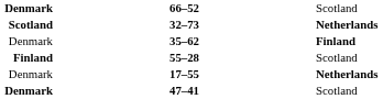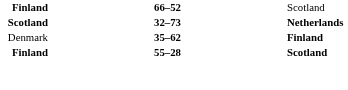 <table width=75% cellspacing=1>
 <tr>
 <th width=25%></th>
 <th width=25%></th>
 <th width=25%></th>
 </tr>
 <tr style=font-size:90%>
-<td align=right><strong>Denmark</strong></td>
+<td align=right><strong>Finland</strong></td>
 <td align=center><strong>66–52</strong></td>
 <td>Scotland</td>
 </tr>
 <tr style=font-size:90%>
 <td align=right><strong>Scotland</strong></td>
 <td align=center><strong>32–73</strong></td>
 <td><strong>Netherlands</strong></td>
 </tr>
 <tr style=font-size:90%>
 <td align=right>Denmark</td>
 <td align=center><strong>35–62</strong></td>
 <td><strong>Finland</strong></td>
 </tr>
 <tr style=font-size:90%>
 <td align=right><strong>Finland</strong></td>
 <td align=center><strong>55–28</strong></td>
-<td>Scotland</td>
-</tr>
-<tr style=font-size:90%>
-<td align=right>Denmark</td>
-<td align=center><strong>17–55</strong></td>
-<td><strong>Netherlands</strong></td>
-</tr>
-<tr style=font-size:90%>
-<td align=right><strong>Denmark</strong></td>
-<td align=center><strong>47–41</strong></td>
-<td>Scotland</td>
+<td><strong>Scotland</strong></td>
 </tr>
 </table>
